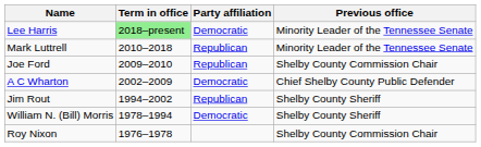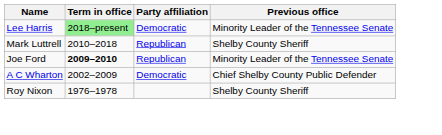 <table class="wikitable">
 <tr>
 <th>Name</th>
 <th>Term in office</th>
 <th>Party affiliation</th>
 <th>Previous office</th>
 </tr>
 <tr>
 <td><a href='#'>Lee Harris</a></td>
 <td style="background: lightgreen;">2018–present</td>
 <td><a href='#'>Democratic</a></td>
 <td>Minority Leader of the <a href='#'>Tennessee Senate</a></td>
 </tr>
 <tr>
 <td>Mark Luttrell</td>
 <td>2010–2018</td>
 <td><a href='#'>Republican</a></td>
-<td>Minority Leader of the <a href='#'>Tennessee Senate</a></td>
+<td>Shelby County Sheriff</td>
 </tr>
 <tr>
 <td>Joe Ford</td>
-<td>2009–2010</td>
+<td><strong>2009–2010</strong></td>
 <td><a href='#'>Republican</a></td>
-<td>Shelby County Commission Chair</td>
+<td>Minority Leader of the <a href='#'>Tennessee Senate</a></td>
 </tr>
 <tr>
 <td><a href='#'>A C Wharton</a></td>
 <td>2002–2009</td>
 <td><a href='#'>Democratic</a></td>
 <td>Chief Shelby County Public Defender</td>
 </tr>
 <tr>
-<td>Jim Rout</td>
-<td>1994–2002</td>
-<td><a href='#'>Republican</a></td>
-<td>Shelby County Sheriff</td>
-</tr>
-<tr>
-<td>William N. (Bill) Morris</td>
-<td>1978–1994</td>
-<td><a href='#'>Democratic</a></td>
-<td>Shelby County Sheriff</td>
-</tr>
-<tr>
 <td>Roy Nixon</td>
 <td>1976–1978</td>
 <td></td>
-<td>Shelby County Commission Chair</td>
+<td>Shelby County Sheriff</td>
 </tr>
 </table>
